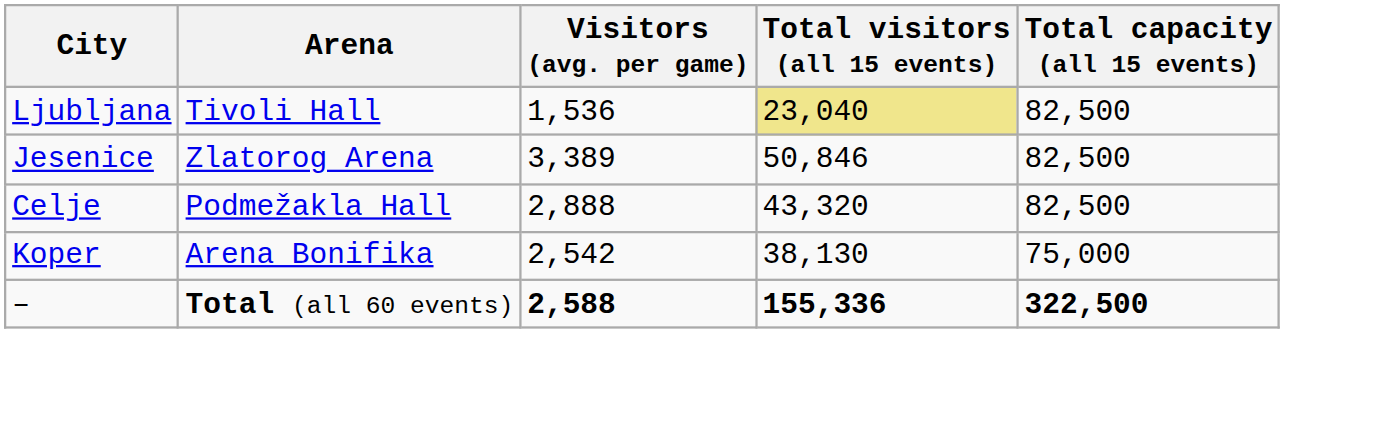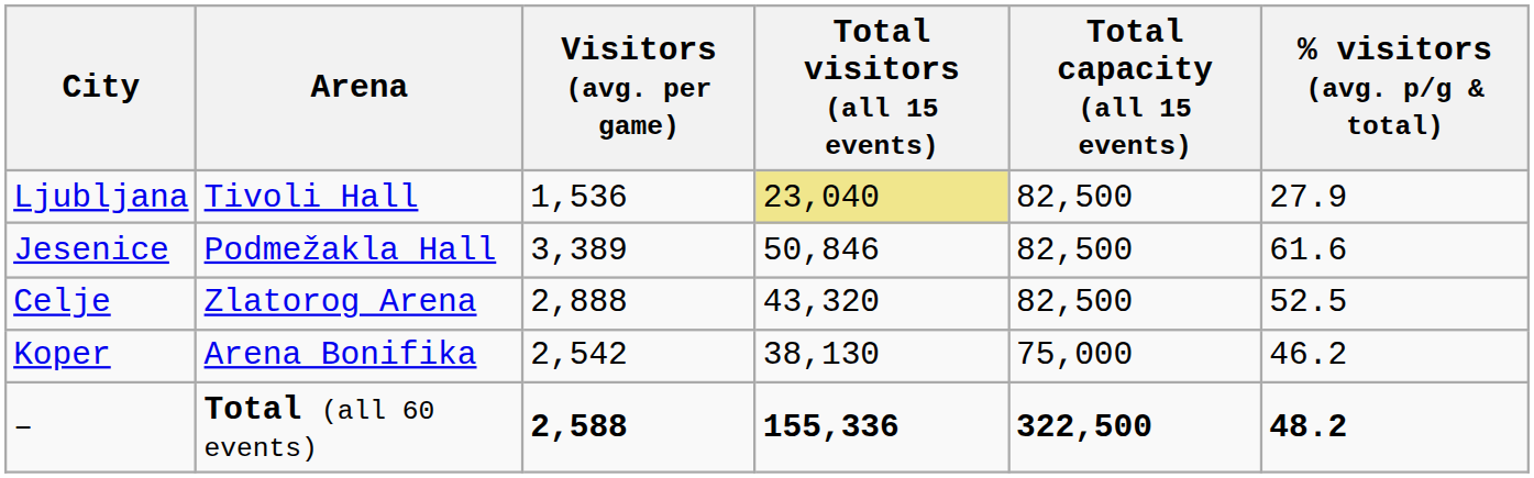 <table class="wikitable">
 <tr>
 <th align=center>City</th>
 <th align=center>Arena</th>
 <th align=center>Visitors<br><small>(avg. per game)</small></th>
 <th align=center>Total visitors<br><small>(all 15 events)</small></th>
 <th align=center>Total capacity<br><small>(all 15 events)</small></th>
+<th align=center>% visitors<br><small>(avg. p/g & total)</small></th>
 </tr>
 <tr>
 <td><a href='#'>Ljubljana</a></td>
 <td><a href='#'>Tivoli Hall</a></td>
 <td>1,536</td>
 <td style="background: khaki;">23,040</td>
 <td>82,500</td>
+<td>27.9</td>
 </tr>
 <tr>
 <td><a href='#'>Jesenice</a></td>
-<td><a href='#'>Zlatorog Arena</a></td>
+<td><a href='#'>Podmežakla Hall</a></td>
 <td>3,389</td>
 <td>50,846</td>
 <td>82,500</td>
+<td>61.6</td>
 </tr>
 <tr>
 <td><a href='#'>Celje</a></td>
-<td><a href='#'>Podmežakla Hall</a></td>
+<td><a href='#'>Zlatorog Arena</a></td>
 <td>2,888</td>
 <td>43,320</td>
 <td>82,500</td>
+<td>52.5</td>
 </tr>
 <tr>
 <td><a href='#'>Koper</a></td>
 <td><a href='#'>Arena Bonifika</a></td>
 <td>2,542</td>
 <td>38,130</td>
 <td>75,000</td>
+<td>46.2</td>
 </tr>
 <tr>
 <td>–</td>
 <td><strong>Total</strong> <small>(all 60 events)</small></td>
 <td><strong>2,588</strong></td>
 <td><strong>155,336</strong></td>
 <td><strong>322,500</strong></td>
+<td><strong>48.2</strong></td>
 </tr>
 </table>
